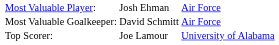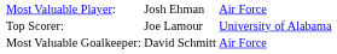 <table>
 <tr>
 <td><a href='#'>Most Valuable Player</a>:</td>
 <td>Josh Ehman</td>
 <td><a href='#'>Air Force</a></td>
 </tr>
 <tr>
+<td>Top Scorer:</td>
+<td>Joe Lamour</td>
+<td><a href='#'>University of Alabama</a></td>
+</tr>
+<tr>
 <td>Most Valuable Goalkeeper:</td>
 <td>David Schmitt</td>
 <td><a href='#'>Air Force</a></td>
 </tr>
-<tr>
-<td>Top Scorer:</td>
-<td>Joe Lamour</td>
-<td><a href='#'>University of Alabama</a></td>
-</tr>
 </table>
